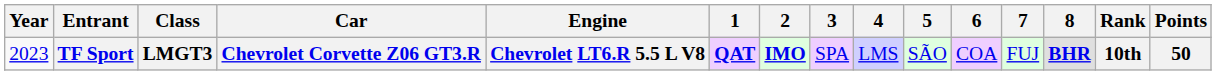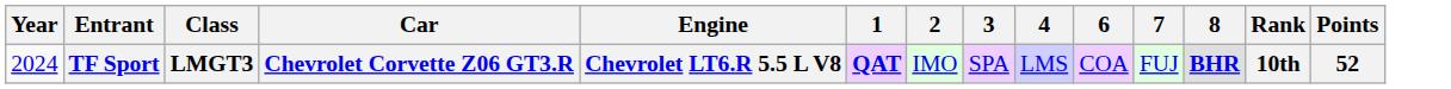 <table class="wikitable" style="text-align:center; font-size:90%">
 <tr>
 <th>Year</th>
 <th>Entrant</th>
 <th>Class</th>
 <th>Car</th>
 <th>Engine</th>
 <th>1</th>
 <th>2</th>
 <th>3</th>
 <th>4</th>
-<th>5</th>
 <th>6</th>
 <th>7</th>
 <th>8</th>
 <th>Rank</th>
 <th>Points</th>
 </tr>
 <tr>
-<td><a href='#'>2023</a></td>
+<td><a href='#'>2024</a></td>
 <th nowrap><a href='#'>TF Sport</a></th>
 <th>LMGT3</th>
 <th nowrap><a href='#'>Chevrolet Corvette Z06 GT3.R</a></th>
 <th nowrap><a href='#'>Chevrolet</a> <a href='#'>LT6.R</a> 5.5 L V8</th>
 <td style="background:#EFCFFF;"><strong><a href='#'>QAT</a></strong><br></td>
-<td style="background:#DFFFDF;"><strong><a href='#'>IMO</a><br></strong></td>
+<td style="background:#DFFFDF;"><a href='#'>IMO</a><br></td>
 <td style="background:#EFCFFF;"><a href='#'>SPA</a><br></td>
 <td style="background:#CFCFFF;"><a href='#'>LMS</a><br></td>
-<td style="background:#DFFFDF;"><a href='#'>SÃO</a><br></td>
 <td style="background:#EFCFFF;"><a href='#'>COA</a><br></td>
 <td style="background:#DFFFDF;"><a href='#'>FUJ</a><br></td>
 <td style="background:#dfdfdf;"><strong><a href='#'>BHR</a><br></strong></td>
 <th>10th</th>
-<th>50</th>
+<th>52</th>
 </tr>
 </table>
